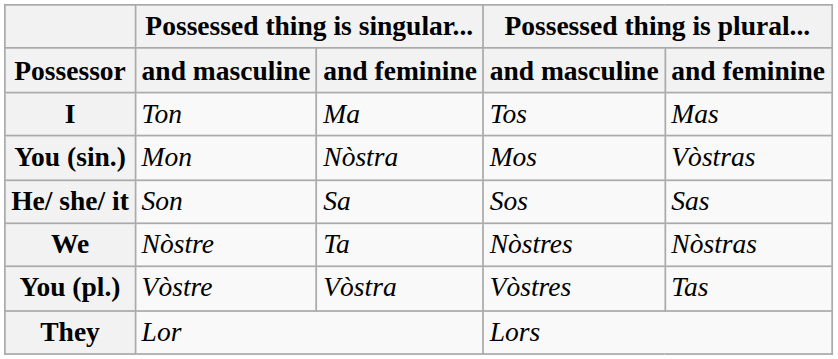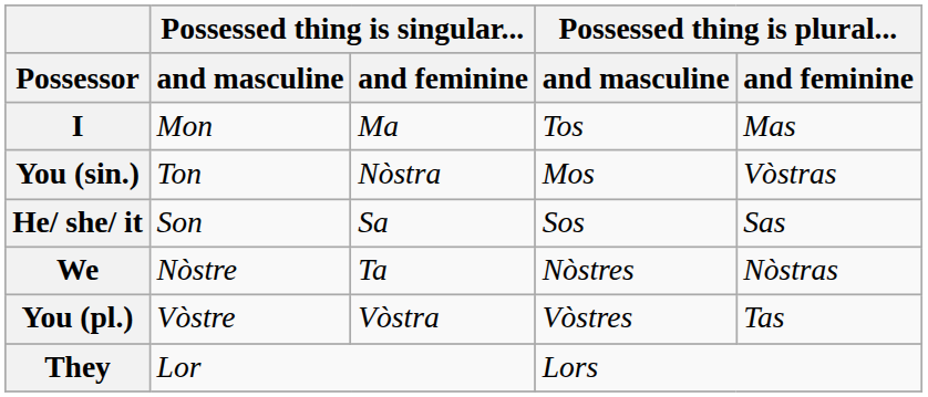 <table class="wikitable">
 <tr>
 <th scope = "col"></th>
 <th scope = "col" colspan="2">Possessed thing is singular...</th>
 <th scope = "col" colspan ="2">Possessed thing is plural...</th>
 </tr>
 <tr>
 <th scope = "row">Possessor</th>
 <th scope = "col">and masculine</th>
 <th scope = "col">and feminine</th>
 <th scope = "col">and masculine</th>
 <th scope = "col">and feminine</th>
 </tr>
 <tr>
 <th scope = "row">I</th>
-<td><em>Ton</em></td>
+<td><em>Mon</em></td>
 <td><em>Ma</em></td>
 <td><em>Tos</em></td>
 <td><em>Mas</em></td>
 </tr>
 <tr>
 <th>You (sin.)</th>
-<td><em>Mon</em></td>
+<td><em>Ton</em></td>
 <td><em>Nòstra</em></td>
 <td><em>Mos</em></td>
 <td><em>Vòstras</em></td>
 </tr>
 <tr>
 <th>He/ she/ it</th>
 <td><em>Son</em></td>
 <td><em>Sa</em></td>
 <td><em>Sos</em></td>
 <td><em>Sas</em></td>
 </tr>
 <tr>
 <th>We</th>
 <td><em>Nòstre</em></td>
 <td><em>Ta</em></td>
 <td><em>Nòstres</em></td>
 <td><em>Nòstras</em></td>
 </tr>
 <tr>
 <th>You (pl.)</th>
 <td><em>Vòstre</em></td>
 <td><em>Vòstra</em></td>
 <td><em>Vòstres</em></td>
 <td><em>Tas</em></td>
 </tr>
 <tr>
 <th>They</th>
 <td colspan = "2"><em>Lor</em></td>
 <td colspan = "2"><em>Lors</em></td>
 </tr>
 </table>
